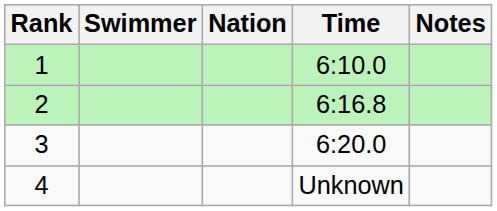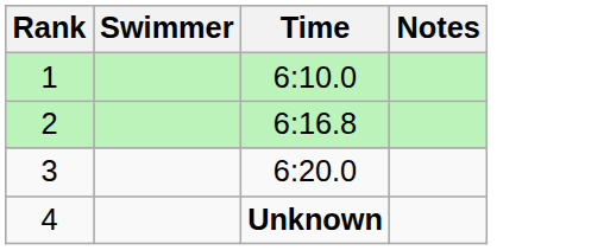 <table class="wikitable sortable" style="text-align:center">
 <tr>
 <th>Rank</th>
 <th>Swimmer</th>
-<th>Nation</th>
 <th>Time</th>
 <th>Notes</th>
 </tr>
 <tr style="background:#bbf3bb;">
 <td>1</td>
-<td align=left></td>
 <td align=left></td>
 <td>6:10.0</td>
 <td></td>
 </tr>
 <tr style="background:#bbf3bb;">
 <td>2</td>
 <td align=left></td>
-<td align=left></td>
 <td>6:16.8</td>
 <td></td>
 </tr>
 <tr>
 <td>3</td>
-<td align=left></td>
 <td align=left></td>
 <td>6:20.0</td>
 <td></td>
 </tr>
 <tr>
 <td>4</td>
 <td align=left></td>
-<td align=left></td>
-<td>Unknown</td>
+<td><strong>Unknown</strong></td>
 <td></td>
 </tr>
 </table>
